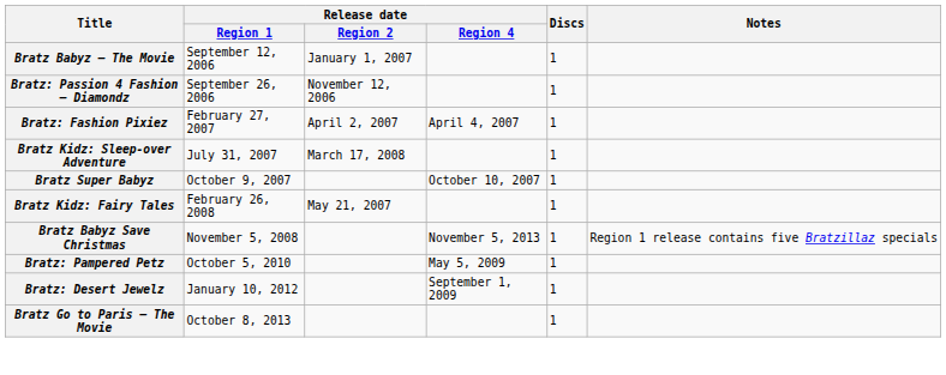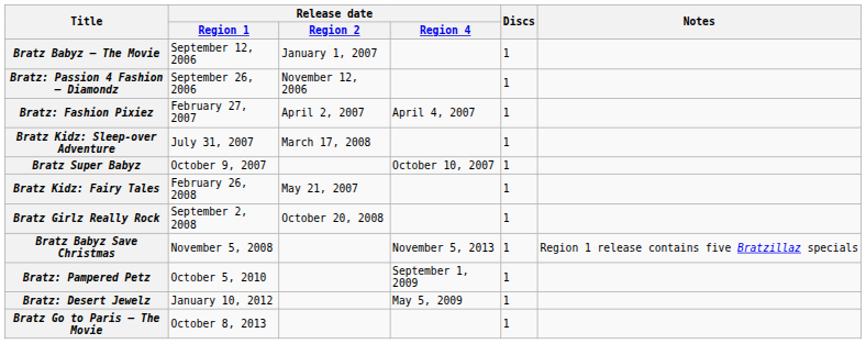 <table class="wikitable sortable">
 <tr>
 <th rowspan="2" style="width:15em;">Title</th>
 <th colspan="3">Release date</th>
 <th style="width:2em;" rowspan="2">Discs</th>
 <th rowspan="2">Notes</th>
 </tr>
 <tr>
 <th style="width:10em;"><a href='#'>Region 1</a></th>
 <th style="width:10em;"><a href='#'>Region 2</a></th>
 <th style="width:10em;"><a href='#'>Region 4</a></th>
 </tr>
 <tr>
 <th scope="row"><em>Bratz Babyz – The Movie</em></th>
 <td>September 12, 2006</td>
 <td>January 1, 2007</td>
 <td></td>
 <td>1</td>
 <td></td>
 </tr>
 <tr>
 <th scope="row"><em>Bratz: Passion 4 Fashion – Diamondz</em></th>
 <td>September 26, 2006</td>
 <td>November 12, 2006</td>
 <td></td>
 <td>1</td>
 <td></td>
 </tr>
 <tr>
 <th scope="row"><em>Bratz: Fashion Pixiez</em></th>
 <td>February 27, 2007</td>
 <td>April 2, 2007</td>
 <td>April 4, 2007</td>
 <td>1</td>
 <td></td>
 </tr>
 <tr>
 <th scope="row"><em>Bratz Kidz: Sleep-over Adventure</em></th>
 <td>July 31, 2007</td>
 <td>March 17, 2008</td>
 <td></td>
 <td>1</td>
 <td></td>
 </tr>
 <tr>
 <th scope="row"><em>Bratz Super Babyz</em></th>
 <td>October 9, 2007</td>
 <td></td>
 <td>October 10, 2007</td>
 <td>1</td>
 <td></td>
 </tr>
 <tr>
 <th scope="row"><em>Bratz Kidz: Fairy Tales</em></th>
 <td>February 26, 2008</td>
 <td>May 21, 2007</td>
 <td></td>
 <td>1</td>
 <td></td>
 </tr>
 <tr>
+<th scope="row"><em>Bratz Girlz Really Rock</em></th>
+<td>September 2, 2008</td>
+<td>October 20, 2008</td>
+<td></td>
+<td>1</td>
+<td></td>
+</tr>
+<tr>
 <th scope="row"><em>Bratz Babyz Save Christmas</em></th>
 <td>November 5, 2008</td>
 <td></td>
 <td>November 5, 2013</td>
 <td>1</td>
 <td>Region 1 release contains five <em><a href='#'>Bratzillaz</a></em> specials</td>
 </tr>
 <tr>
 <th scope="row"><em>Bratz: Pampered Petz</em></th>
 <td>October 5, 2010</td>
 <td></td>
-<td>May 5, 2009</td>
+<td>September 1, 2009</td>
 <td>1</td>
 <td></td>
 </tr>
 <tr>
 <th scope="row"><em>Bratz: Desert Jewelz</em></th>
 <td>January 10, 2012</td>
 <td></td>
-<td>September 1, 2009</td>
+<td>May 5, 2009</td>
 <td>1</td>
 <td></td>
 </tr>
 <tr>
 <th scope="row"><em>Bratz Go to Paris – The Movie </em></th>
 <td>October 8, 2013</td>
 <td></td>
 <td></td>
 <td>1</td>
 <td></td>
 </tr>
 </table>
